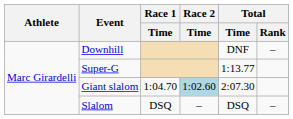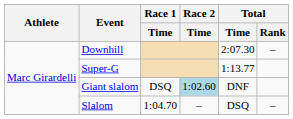 <table class="wikitable" style="font-size:90%">
 <tr>
 <th rowspan="2">Athlete</th>
 <th rowspan="2">Event</th>
 <th>Race 1</th>
 <th>Race 2</th>
 <th colspan="2">Total</th>
 </tr>
 <tr>
 <th>Time</th>
 <th>Time</th>
 <th>Time</th>
 <th>Rank</th>
 </tr>
 <tr>
 <td rowspan=4><a href='#'>Marc Girardelli</a></td>
 <td><a href='#'>Downhill</a></td>
 <td colspan="2" bgcolor="wheat"></td>
-<td align="center">DNF</td>
+<td align="center">2:07.30</td>
 <td align="center">–</td>
 </tr>
 <tr>
 <td><a href='#'>Super-G</a></td>
 <td colspan="2" bgcolor="wheat"></td>
 <td align="center">1:13.77</td>
 <td align="center"></td>
 </tr>
 <tr>
 <td><a href='#'>Giant slalom</a></td>
-<td align="center">1:04.70</td>
+<td align="center">DSQ</td>
 <td align="center" style="background: lightblue;">1:02.60</td>
-<td align="center">2:07.30</td>
+<td align="center">DNF</td>
 <td align="center"></td>
 </tr>
 <tr>
 <td><a href='#'>Slalom</a></td>
-<td align="center">DSQ</td>
+<td align="center">1:04.70</td>
 <td align="center">–</td>
 <td align="center">DSQ</td>
 <td align="center">–</td>
 </tr>
 </table>
